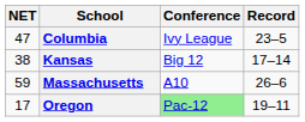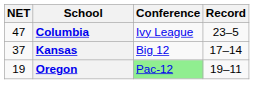 <table class="wikitable sortable plainrowheaders">
 <tr>
 <th scope="col">NET</th>
 <th scope="col" style="width: 130px;">School</th>
 <th scope="col">Conference</th>
 <th scope="col">Record</th>
 </tr>
 <tr>
 <td align=center>47</td>
 <th scope="row" style="text-align:left"><a href='#'>Columbia</a></th>
 <td><a href='#'>Ivy League</a></td>
 <td align=center>23–5</td>
 </tr>
 <tr>
-<td align=center>38</td>
+<td align=center>37</td>
 <th scope="row" style="text-align:left"><a href='#'>Kansas</a></th>
 <td><a href='#'>Big 12</a></td>
 <td align=center>17–14</td>
 </tr>
 <tr>
-<td align=center>59</td>
-<th scope="row" style="text-align:left"><a href='#'>Massachusetts</a></th>
-<td><a href='#'>A10</a></td>
-<td align=center>26–6</td>
-</tr>
-<tr>
-<td align=center>17</td>
+<td align=center>19</td>
 <th scope="row" style="text-align:left"><a href='#'>Oregon</a></th>
 <td style="background: lightgreen;"><a href='#'>Pac-12</a></td>
 <td align=center>19–11</td>
 </tr>
 </table>
